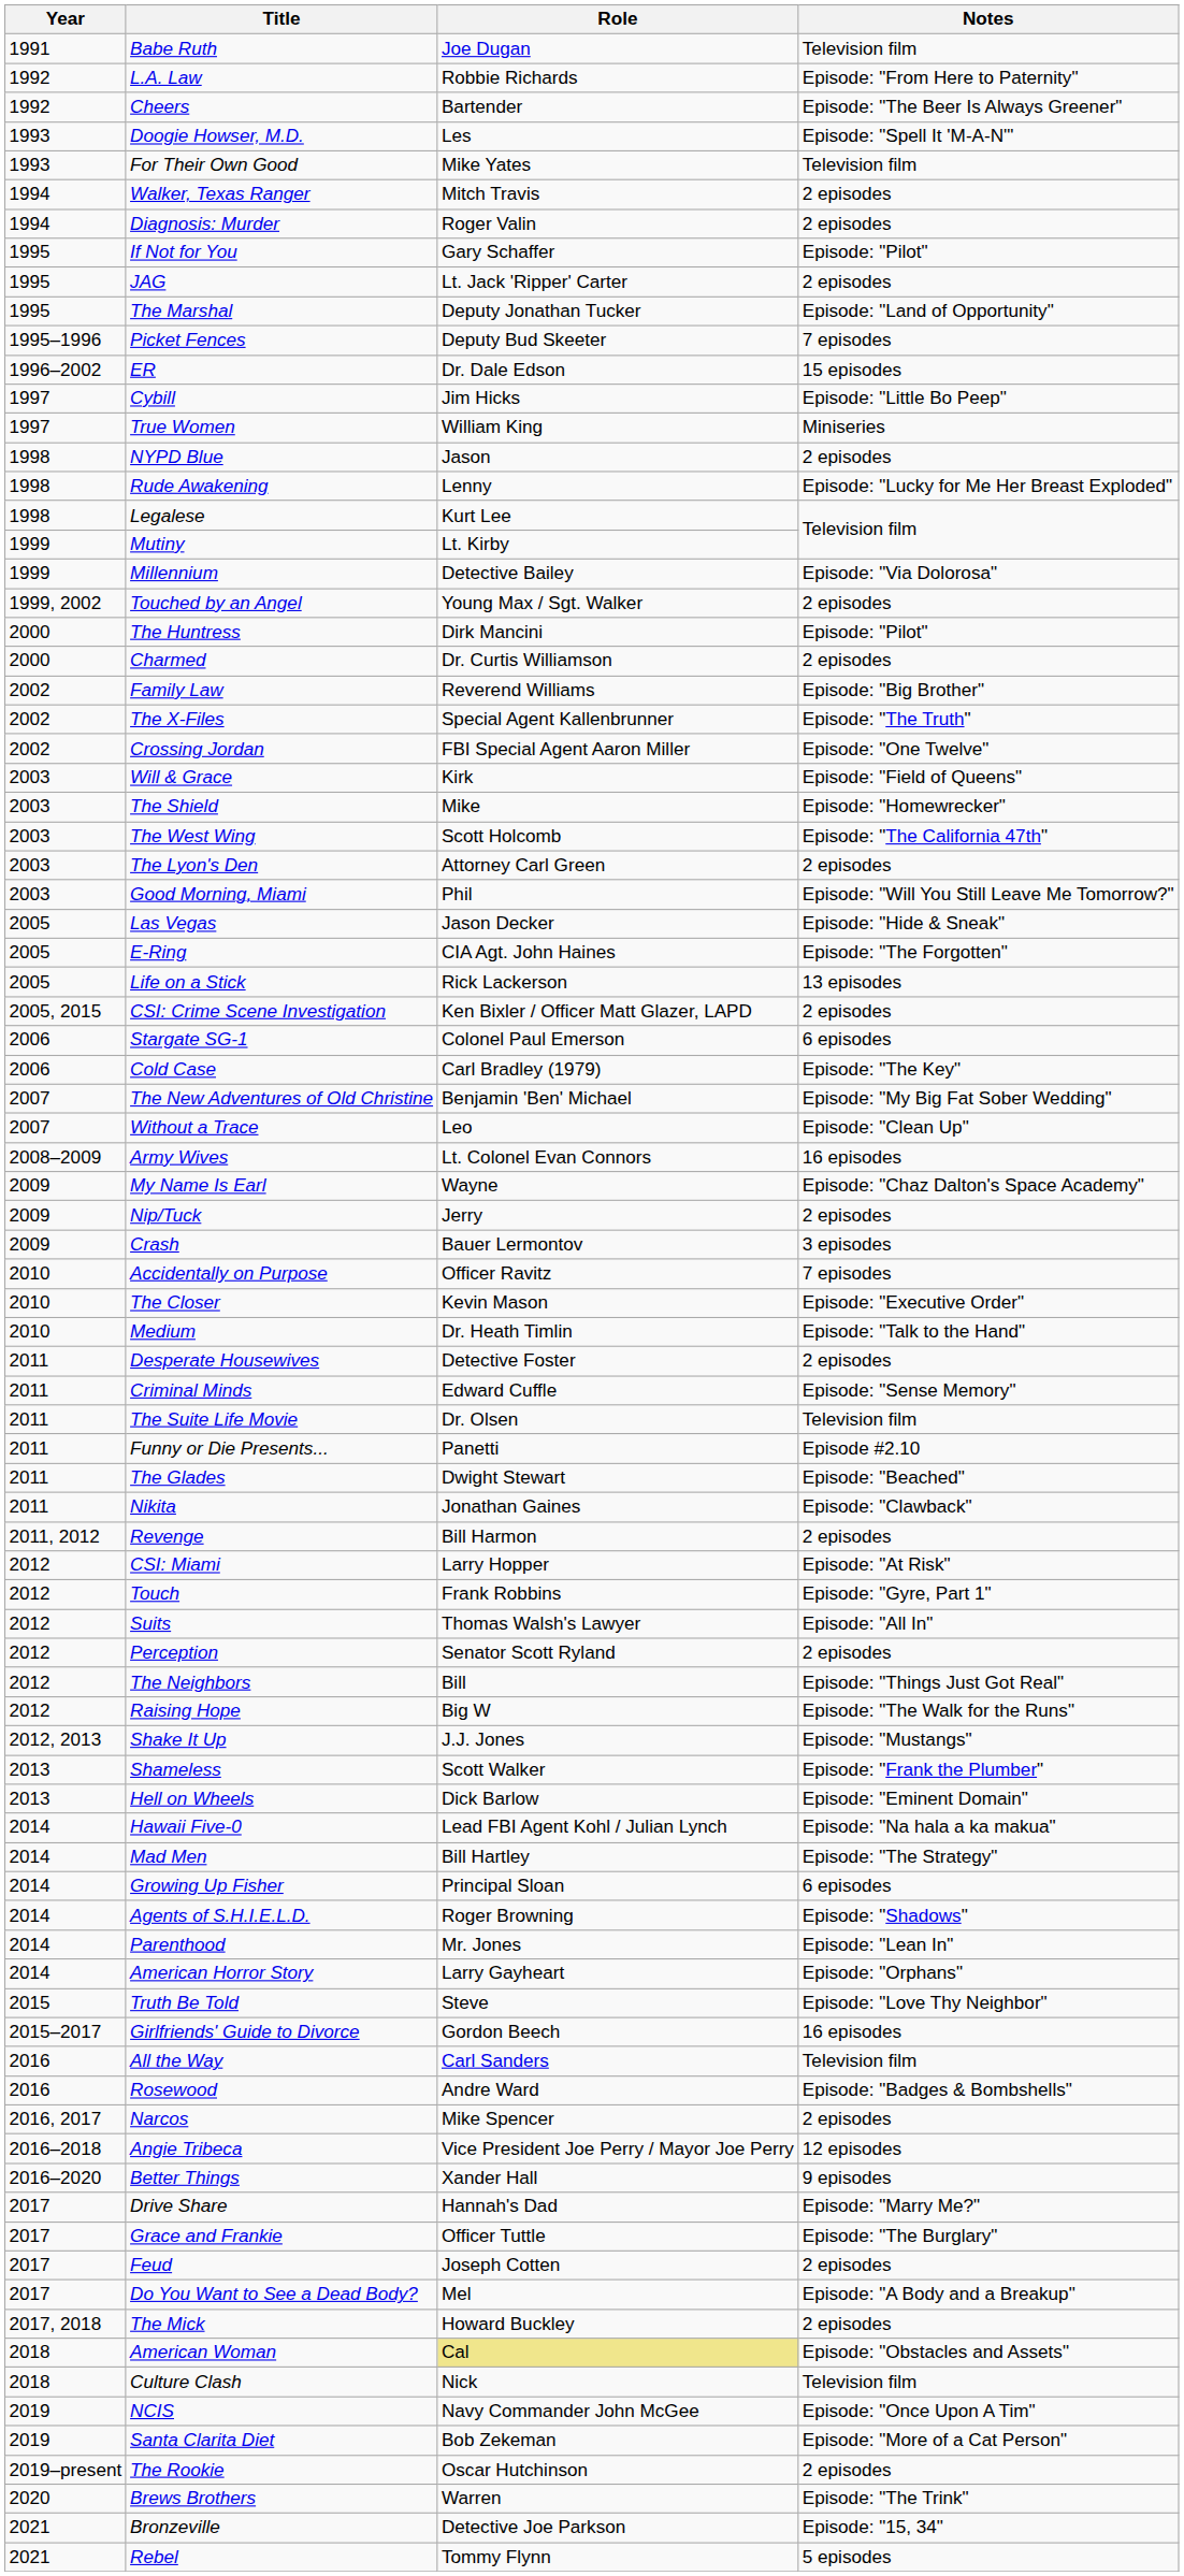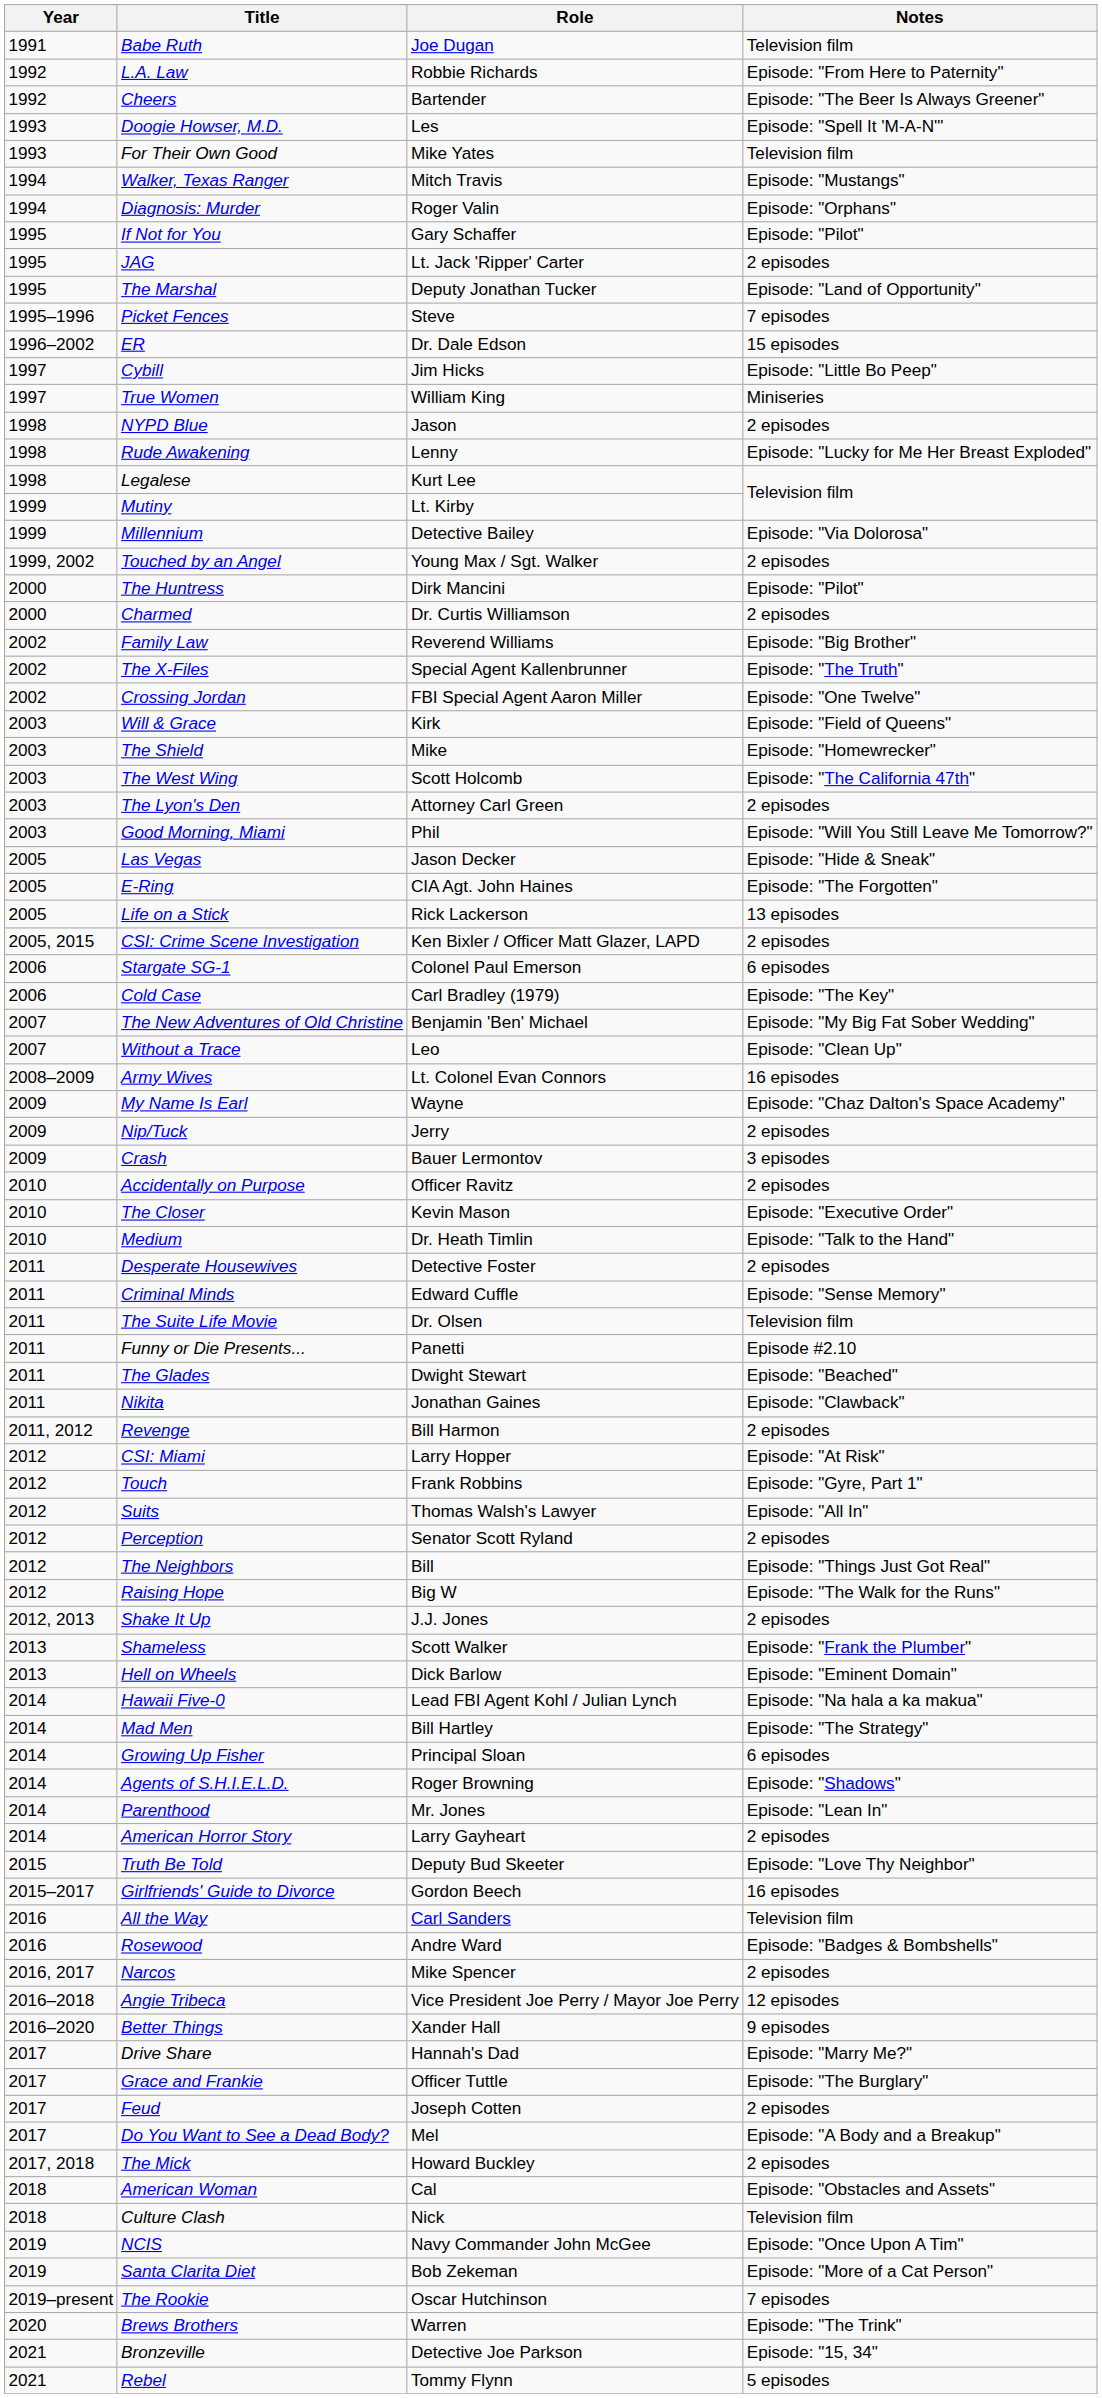 <table class="wikitable sortable">
 <tr>
 <th>Year</th>
 <th>Title</th>
 <th>Role</th>
 <th>Notes</th>
 </tr>
 <tr>
 <td>1991</td>
 <td><em><a href='#'>Babe Ruth</a></em></td>
 <td><a href='#'>Joe Dugan</a></td>
 <td>Television film</td>
 </tr>
 <tr>
 <td>1992</td>
 <td><em><a href='#'>L.A. Law</a></em></td>
 <td>Robbie Richards</td>
 <td>Episode: "From Here to Paternity"</td>
 </tr>
 <tr>
 <td>1992</td>
 <td><em><a href='#'>Cheers</a></em></td>
 <td>Bartender</td>
 <td>Episode: "The Beer Is Always Greener"</td>
 </tr>
 <tr>
 <td>1993</td>
 <td><em><a href='#'>Doogie Howser, M.D.</a></em></td>
 <td>Les</td>
 <td>Episode: "Spell It 'M-A-N'"</td>
 </tr>
 <tr>
 <td>1993</td>
 <td><em>For Their Own Good</em></td>
 <td>Mike Yates</td>
 <td>Television film</td>
 </tr>
 <tr>
 <td>1994</td>
 <td><em><a href='#'>Walker, Texas Ranger</a></em></td>
 <td>Mitch Travis</td>
-<td>2 episodes</td>
+<td>Episode: "Mustangs"</td>
 </tr>
 <tr>
 <td>1994</td>
 <td><em><a href='#'>Diagnosis: Murder</a></em></td>
 <td>Roger Valin</td>
-<td>2 episodes</td>
+<td>Episode: "Orphans"</td>
 </tr>
 <tr>
 <td>1995</td>
 <td><em><a href='#'>If Not for You</a></em></td>
 <td>Gary Schaffer</td>
 <td>Episode: "Pilot"</td>
 </tr>
 <tr>
 <td>1995</td>
 <td><a href='#'><em>JAG</em></a></td>
 <td>Lt. Jack 'Ripper' Carter</td>
 <td>2 episodes</td>
 </tr>
 <tr>
 <td>1995</td>
 <td><em><a href='#'>The Marshal</a></em></td>
 <td>Deputy Jonathan Tucker</td>
 <td>Episode: "Land of Opportunity"</td>
 </tr>
 <tr>
 <td>1995–1996</td>
 <td><em><a href='#'>Picket Fences</a></em></td>
-<td>Deputy Bud Skeeter</td>
+<td>Steve</td>
 <td>7 episodes</td>
 </tr>
 <tr>
 <td>1996–2002</td>
 <td><em><a href='#'>ER</a></em></td>
 <td>Dr. Dale Edson</td>
 <td>15 episodes</td>
 </tr>
 <tr>
 <td>1997</td>
 <td><em><a href='#'>Cybill</a></em></td>
 <td>Jim Hicks</td>
 <td>Episode: "Little Bo Peep"</td>
 </tr>
 <tr>
 <td>1997</td>
 <td><em><a href='#'>True Women</a></em></td>
 <td>William King</td>
 <td>Miniseries</td>
 </tr>
 <tr>
 <td>1998</td>
 <td><em><a href='#'>NYPD Blue</a></em></td>
 <td>Jason</td>
 <td>2 episodes</td>
 </tr>
 <tr>
 <td>1998</td>
 <td><a href='#'><em>Rude Awakening</em></a></td>
 <td>Lenny</td>
 <td>Episode: "Lucky for Me Her Breast Exploded"</td>
 </tr>
 <tr>
 <td>1998</td>
 <td><em>Legalese</em></td>
 <td>Kurt Lee</td>
 <td rowspan="2">Television film</td>
 </tr>
 <tr>
 <td>1999</td>
 <td><a href='#'><em>Mutiny</em></a></td>
 <td>Lt. Kirby</td>
 </tr>
 <tr>
 <td>1999</td>
 <td><a href='#'><em>Millennium</em></a></td>
 <td>Detective Bailey</td>
 <td>Episode: "Via Dolorosa"</td>
 </tr>
 <tr>
 <td>1999, 2002</td>
 <td><em><a href='#'>Touched by an Angel</a></em></td>
 <td>Young Max / Sgt. Walker</td>
 <td>2 episodes</td>
 </tr>
 <tr>
 <td>2000</td>
 <td><em><a href='#'>The Huntress</a></em></td>
 <td>Dirk Mancini</td>
 <td>Episode: "Pilot"</td>
 </tr>
 <tr>
 <td>2000</td>
 <td><em><a href='#'>Charmed</a></em></td>
 <td>Dr. Curtis Williamson</td>
 <td>2 episodes</td>
 </tr>
 <tr>
 <td>2002</td>
 <td><a href='#'><em>Family Law</em></a></td>
 <td>Reverend Williams</td>
 <td>Episode: "Big Brother"</td>
 </tr>
 <tr>
 <td>2002</td>
 <td><em><a href='#'>The X-Files</a></em></td>
 <td>Special Agent Kallenbrunner</td>
 <td>Episode: "<a href='#'>The Truth</a>"</td>
 </tr>
 <tr>
 <td>2002</td>
 <td><em><a href='#'>Crossing Jordan</a></em></td>
 <td>FBI Special Agent Aaron Miller</td>
 <td>Episode: "One Twelve"</td>
 </tr>
 <tr>
 <td>2003</td>
 <td><em><a href='#'>Will & Grace</a></em></td>
 <td>Kirk</td>
 <td>Episode: "Field of Queens"</td>
 </tr>
 <tr>
 <td>2003</td>
 <td><em><a href='#'>The Shield</a></em></td>
 <td>Mike</td>
 <td>Episode: "Homewrecker"</td>
 </tr>
 <tr>
 <td>2003</td>
 <td><em><a href='#'>The West Wing</a></em></td>
 <td>Scott Holcomb</td>
 <td>Episode: "<a href='#'>The California 47th</a>"</td>
 </tr>
 <tr>
 <td>2003</td>
 <td><em><a href='#'>The Lyon's Den</a></em></td>
 <td>Attorney Carl Green</td>
 <td>2 episodes</td>
 </tr>
 <tr>
 <td>2003</td>
 <td><em><a href='#'>Good Morning, Miami</a></em></td>
 <td>Phil</td>
 <td>Episode: "Will You Still Leave Me Tomorrow?"</td>
 </tr>
 <tr>
 <td>2005</td>
 <td><a href='#'><em>Las Vegas</em></a></td>
 <td>Jason Decker</td>
 <td>Episode: "Hide & Sneak"</td>
 </tr>
 <tr>
 <td>2005</td>
 <td><em><a href='#'>E-Ring</a></em></td>
 <td>CIA Agt. John Haines</td>
 <td>Episode: "The Forgotten"</td>
 </tr>
 <tr>
 <td>2005</td>
 <td><em><a href='#'>Life on a Stick</a></em></td>
 <td>Rick Lackerson</td>
 <td>13 episodes</td>
 </tr>
 <tr>
 <td>2005, 2015</td>
 <td><em><a href='#'>CSI: Crime Scene Investigation</a></em></td>
 <td>Ken Bixler / Officer Matt Glazer, LAPD</td>
 <td>2 episodes</td>
 </tr>
 <tr>
 <td>2006</td>
 <td><em><a href='#'>Stargate SG-1</a></em></td>
 <td>Colonel Paul Emerson</td>
 <td>6 episodes</td>
 </tr>
 <tr>
 <td>2006</td>
 <td><em><a href='#'>Cold Case</a></em></td>
 <td>Carl Bradley (1979)</td>
 <td>Episode: "The Key"</td>
 </tr>
 <tr>
 <td>2007</td>
 <td><em><a href='#'>The New Adventures of Old Christine</a></em></td>
 <td>Benjamin 'Ben' Michael</td>
 <td>Episode: "My Big Fat Sober Wedding"</td>
 </tr>
 <tr>
 <td>2007</td>
 <td><em><a href='#'>Without a Trace</a></em></td>
 <td>Leo</td>
 <td>Episode: "Clean Up"</td>
 </tr>
 <tr>
 <td>2008–2009</td>
 <td><em><a href='#'>Army Wives</a></em></td>
 <td>Lt. Colonel Evan Connors</td>
 <td>16 episodes</td>
 </tr>
 <tr>
 <td>2009</td>
 <td><em><a href='#'>My Name Is Earl</a></em></td>
 <td>Wayne</td>
 <td>Episode: "Chaz Dalton's Space Academy"</td>
 </tr>
 <tr>
 <td>2009</td>
 <td><em><a href='#'>Nip/Tuck</a></em></td>
 <td>Jerry</td>
 <td>2 episodes</td>
 </tr>
 <tr>
 <td>2009</td>
 <td><em><a href='#'>Crash</a></em></td>
 <td>Bauer Lermontov</td>
 <td>3 episodes</td>
 </tr>
 <tr>
 <td>2010</td>
 <td><em><a href='#'>Accidentally on Purpose</a></em></td>
 <td>Officer Ravitz</td>
-<td>7 episodes</td>
+<td>2 episodes</td>
 </tr>
 <tr>
 <td>2010</td>
 <td><em><a href='#'>The Closer</a></em></td>
 <td>Kevin Mason</td>
 <td>Episode: "Executive Order"</td>
 </tr>
 <tr>
 <td>2010</td>
 <td><em><a href='#'>Medium</a></em></td>
 <td>Dr. Heath Timlin</td>
 <td>Episode: "Talk to the Hand"</td>
 </tr>
 <tr>
 <td>2011</td>
 <td><em><a href='#'>Desperate Housewives</a></em></td>
 <td>Detective Foster</td>
 <td>2 episodes</td>
 </tr>
 <tr>
 <td>2011</td>
 <td><em><a href='#'>Criminal Minds</a></em></td>
 <td>Edward Cuffle</td>
 <td>Episode: "Sense Memory"</td>
 </tr>
 <tr>
 <td>2011</td>
 <td><em><a href='#'>The Suite Life Movie</a></em></td>
 <td>Dr. Olsen</td>
 <td>Television film</td>
 </tr>
 <tr>
 <td>2011</td>
 <td><em>Funny or Die Presents...</em></td>
 <td>Panetti</td>
 <td>Episode #2.10</td>
 </tr>
 <tr>
 <td>2011</td>
 <td><em><a href='#'>The Glades</a></em></td>
 <td>Dwight Stewart</td>
 <td>Episode: "Beached"</td>
 </tr>
 <tr>
 <td>2011</td>
 <td><em><a href='#'>Nikita</a></em></td>
 <td>Jonathan Gaines</td>
 <td>Episode: "Clawback"</td>
 </tr>
 <tr>
 <td>2011, 2012</td>
 <td><em><a href='#'>Revenge</a></em></td>
 <td>Bill Harmon</td>
 <td>2 episodes</td>
 </tr>
 <tr>
 <td>2012</td>
 <td><em><a href='#'>CSI: Miami</a></em></td>
 <td>Larry Hopper</td>
 <td>Episode: "At Risk"</td>
 </tr>
 <tr>
 <td>2012</td>
 <td><em><a href='#'>Touch</a></em></td>
 <td>Frank Robbins</td>
 <td>Episode: "Gyre, Part 1"</td>
 </tr>
 <tr>
 <td>2012</td>
 <td><a href='#'><em>Suits</em></a></td>
 <td>Thomas Walsh's Lawyer</td>
 <td>Episode: "All In"</td>
 </tr>
 <tr>
 <td>2012</td>
 <td><a href='#'><em>Perception</em></a></td>
 <td>Senator Scott Ryland</td>
 <td>2 episodes</td>
 </tr>
 <tr>
 <td>2012</td>
 <td><a href='#'><em>The Neighbors</em></a></td>
 <td>Bill</td>
 <td>Episode: "Things Just Got Real"</td>
 </tr>
 <tr>
 <td>2012</td>
 <td><em><a href='#'>Raising Hope</a></em></td>
 <td>Big W</td>
 <td>Episode: "The Walk for the Runs"</td>
 </tr>
 <tr>
 <td>2012, 2013</td>
 <td><a href='#'><em>Shake It Up</em></a></td>
 <td>J.J. Jones</td>
-<td>Episode: "Mustangs"</td>
+<td>2 episodes</td>
 </tr>
 <tr>
 <td>2013</td>
 <td><em><a href='#'>Shameless</a></em></td>
 <td>Scott Walker</td>
 <td>Episode: "<a href='#'>Frank the Plumber</a>"</td>
 </tr>
 <tr>
 <td>2013</td>
 <td><em><a href='#'>Hell on Wheels</a></em></td>
 <td>Dick Barlow</td>
 <td>Episode: "Eminent Domain"</td>
 </tr>
 <tr>
 <td>2014</td>
 <td><em><a href='#'>Hawaii Five-0</a></em></td>
 <td>Lead FBI Agent Kohl / Julian Lynch</td>
 <td>Episode: "Na hala a ka makua"</td>
 </tr>
 <tr>
 <td>2014</td>
 <td><em><a href='#'>Mad Men</a></em></td>
 <td>Bill Hartley</td>
 <td>Episode: "The Strategy"</td>
 </tr>
 <tr>
 <td>2014</td>
 <td><em><a href='#'>Growing Up Fisher</a></em></td>
 <td>Principal Sloan</td>
 <td>6 episodes</td>
 </tr>
 <tr>
 <td>2014</td>
 <td><em><a href='#'>Agents of S.H.I.E.L.D.</a></em></td>
 <td>Roger Browning</td>
 <td>Episode: "<a href='#'>Shadows</a>"</td>
 </tr>
 <tr>
 <td>2014</td>
 <td><a href='#'><em>Parenthood</em></a></td>
 <td>Mr. Jones</td>
 <td>Episode: "Lean In"</td>
 </tr>
 <tr>
 <td>2014</td>
 <td><em><a href='#'>American Horror Story</a></em></td>
 <td>Larry Gayheart</td>
-<td>Episode: "Orphans"</td>
+<td>2 episodes</td>
 </tr>
 <tr>
 <td>2015</td>
 <td><em><a href='#'>Truth Be Told</a></em></td>
-<td>Steve</td>
+<td>Deputy Bud Skeeter</td>
 <td>Episode: "Love Thy Neighbor"</td>
 </tr>
 <tr>
 <td>2015–2017</td>
 <td><em><a href='#'>Girlfriends' Guide to Divorce</a></em></td>
 <td>Gordon Beech</td>
 <td>16 episodes</td>
 </tr>
 <tr>
 <td>2016</td>
 <td><em><a href='#'>All the Way</a></em></td>
 <td><a href='#'>Carl Sanders</a></td>
 <td>Television film</td>
 </tr>
 <tr>
 <td>2016</td>
 <td><em><a href='#'>Rosewood</a></em></td>
 <td>Andre Ward</td>
 <td>Episode: "Badges & Bombshells"</td>
 </tr>
 <tr>
 <td>2016, 2017</td>
 <td><em><a href='#'>Narcos</a></em></td>
 <td>Mike Spencer</td>
 <td>2 episodes</td>
 </tr>
 <tr>
 <td>2016–2018</td>
 <td><em><a href='#'>Angie Tribeca</a></em></td>
 <td>Vice President Joe Perry / Mayor Joe Perry</td>
 <td>12 episodes</td>
 </tr>
 <tr>
 <td>2016–2020</td>
 <td><a href='#'><em>Better Things</em></a></td>
 <td>Xander Hall</td>
 <td>9 episodes</td>
 </tr>
 <tr>
 <td>2017</td>
 <td><em>Drive Share</em></td>
 <td>Hannah's Dad</td>
 <td>Episode: "Marry Me?"</td>
 </tr>
 <tr>
 <td>2017</td>
 <td><em><a href='#'>Grace and Frankie</a></em></td>
 <td>Officer Tuttle</td>
 <td>Episode: "The Burglary"</td>
 </tr>
 <tr>
 <td>2017</td>
 <td><a href='#'><em>Feud</em></a></td>
 <td>Joseph Cotten</td>
 <td>2 episodes</td>
 </tr>
 <tr>
 <td>2017</td>
 <td><em><a href='#'>Do You Want to See a Dead Body?</a></em></td>
 <td>Mel</td>
 <td>Episode: "A Body and a Breakup"</td>
 </tr>
 <tr>
 <td>2017, 2018</td>
 <td><a href='#'><em>The Mick</em></a></td>
 <td>Howard Buckley</td>
 <td>2 episodes</td>
 </tr>
 <tr>
 <td>2018</td>
 <td><a href='#'><em>American Woman</em></a></td>
-<td style="background: khaki;">Cal</td>
+<td>Cal</td>
 <td>Episode: "Obstacles and Assets"</td>
 </tr>
 <tr>
 <td>2018</td>
 <td><em>Culture Clash</em></td>
 <td>Nick</td>
 <td>Television film</td>
 </tr>
 <tr>
 <td>2019</td>
 <td><a href='#'><em>NCIS</em></a></td>
 <td>Navy Commander John McGee</td>
 <td>Episode: "Once Upon A Tim"</td>
 </tr>
 <tr>
 <td>2019</td>
 <td><em><a href='#'>Santa Clarita Diet</a></em></td>
 <td>Bob Zekeman</td>
 <td>Episode: "More of a Cat Person"</td>
 </tr>
 <tr>
 <td>2019–present</td>
 <td><a href='#'><em>The Rookie</em></a></td>
 <td>Oscar Hutchinson</td>
-<td>2 episodes</td>
+<td>7 episodes</td>
 </tr>
 <tr>
 <td>2020</td>
 <td><em><a href='#'>Brews Brothers</a></em></td>
 <td>Warren</td>
 <td>Episode: "The Trink"</td>
 </tr>
 <tr>
 <td>2021</td>
 <td><em>Bronzeville</em></td>
 <td>Detective Joe Parkson</td>
 <td>Episode: "15, 34"</td>
 </tr>
 <tr>
 <td>2021</td>
 <td><a href='#'><em>Rebel</em></a></td>
 <td>Tommy Flynn</td>
 <td>5 episodes</td>
 </tr>
 </table>
